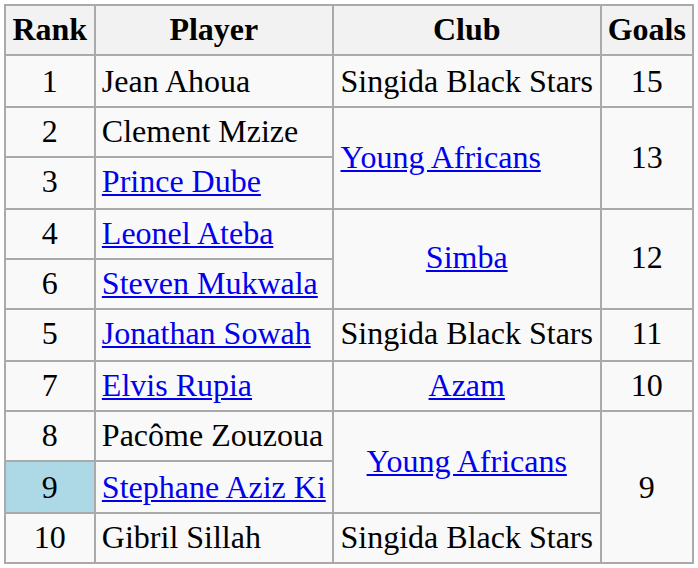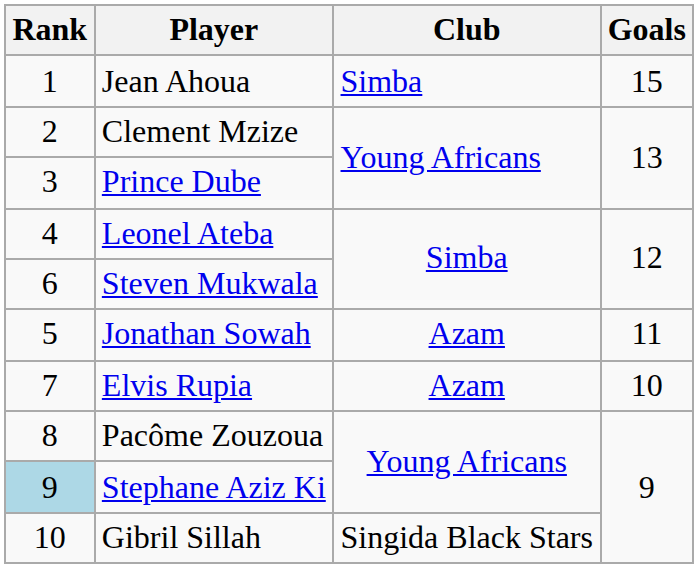 <table class="wikitable" style="text-align:center">
 <tr>
 <th>Rank</th>
 <th>Player</th>
 <th>Club</th>
 <th>Goals</th>
 </tr>
 <tr>
 <td>1</td>
 <td align="left"> Jean Ahoua</td>
-<td>Singida Black Stars</td>
+<td align="left"><a href='#'>Simba</a></td>
 <td>15</td>
 </tr>
 <tr>
 <td>2</td>
 <td align="left"> Clement Mzize</td>
 <td rowspan="2" align="left"><a href='#'>Young Africans</a></td>
 <td rowspan="2">13</td>
 </tr>
 <tr>
 <td>3</td>
 <td align="left">  <a href='#'>Prince Dube</a></td>
 </tr>
 <tr>
 <td>4</td>
 <td align="left"> <a href='#'>Leonel Ateba</a></td>
 <td rowspan="2"><a href='#'>Simba</a></td>
 <td rowspan="2">12</td>
 </tr>
 <tr>
 <td>6</td>
 <td align="left"> <a href='#'>Steven Mukwala</a></td>
 </tr>
 <tr>
 <td>5</td>
 <td align="left"> <a href='#'>Jonathan Sowah</a></td>
-<td>Singida Black Stars</td>
+<td><a href='#'>Azam</a></td>
 <td>11</td>
 </tr>
 <tr>
 <td>7</td>
 <td align="left"> <a href='#'>Elvis Rupia</a></td>
 <td><a href='#'>Azam</a></td>
 <td>10</td>
 </tr>
 <tr>
 <td>8</td>
 <td align="left"> Pacôme Zouzoua</td>
 <td rowspan="2"><a href='#'>Young Africans</a></td>
 <td rowspan="3">9</td>
 </tr>
 <tr>
 <td style="background: lightblue;">9</td>
 <td align="left"> <a href='#'>Stephane Aziz Ki</a></td>
 </tr>
 <tr>
 <td>10</td>
 <td align="left"> Gibril Sillah</td>
 <td align="left">Singida Black Stars</td>
 </tr>
 </table>
